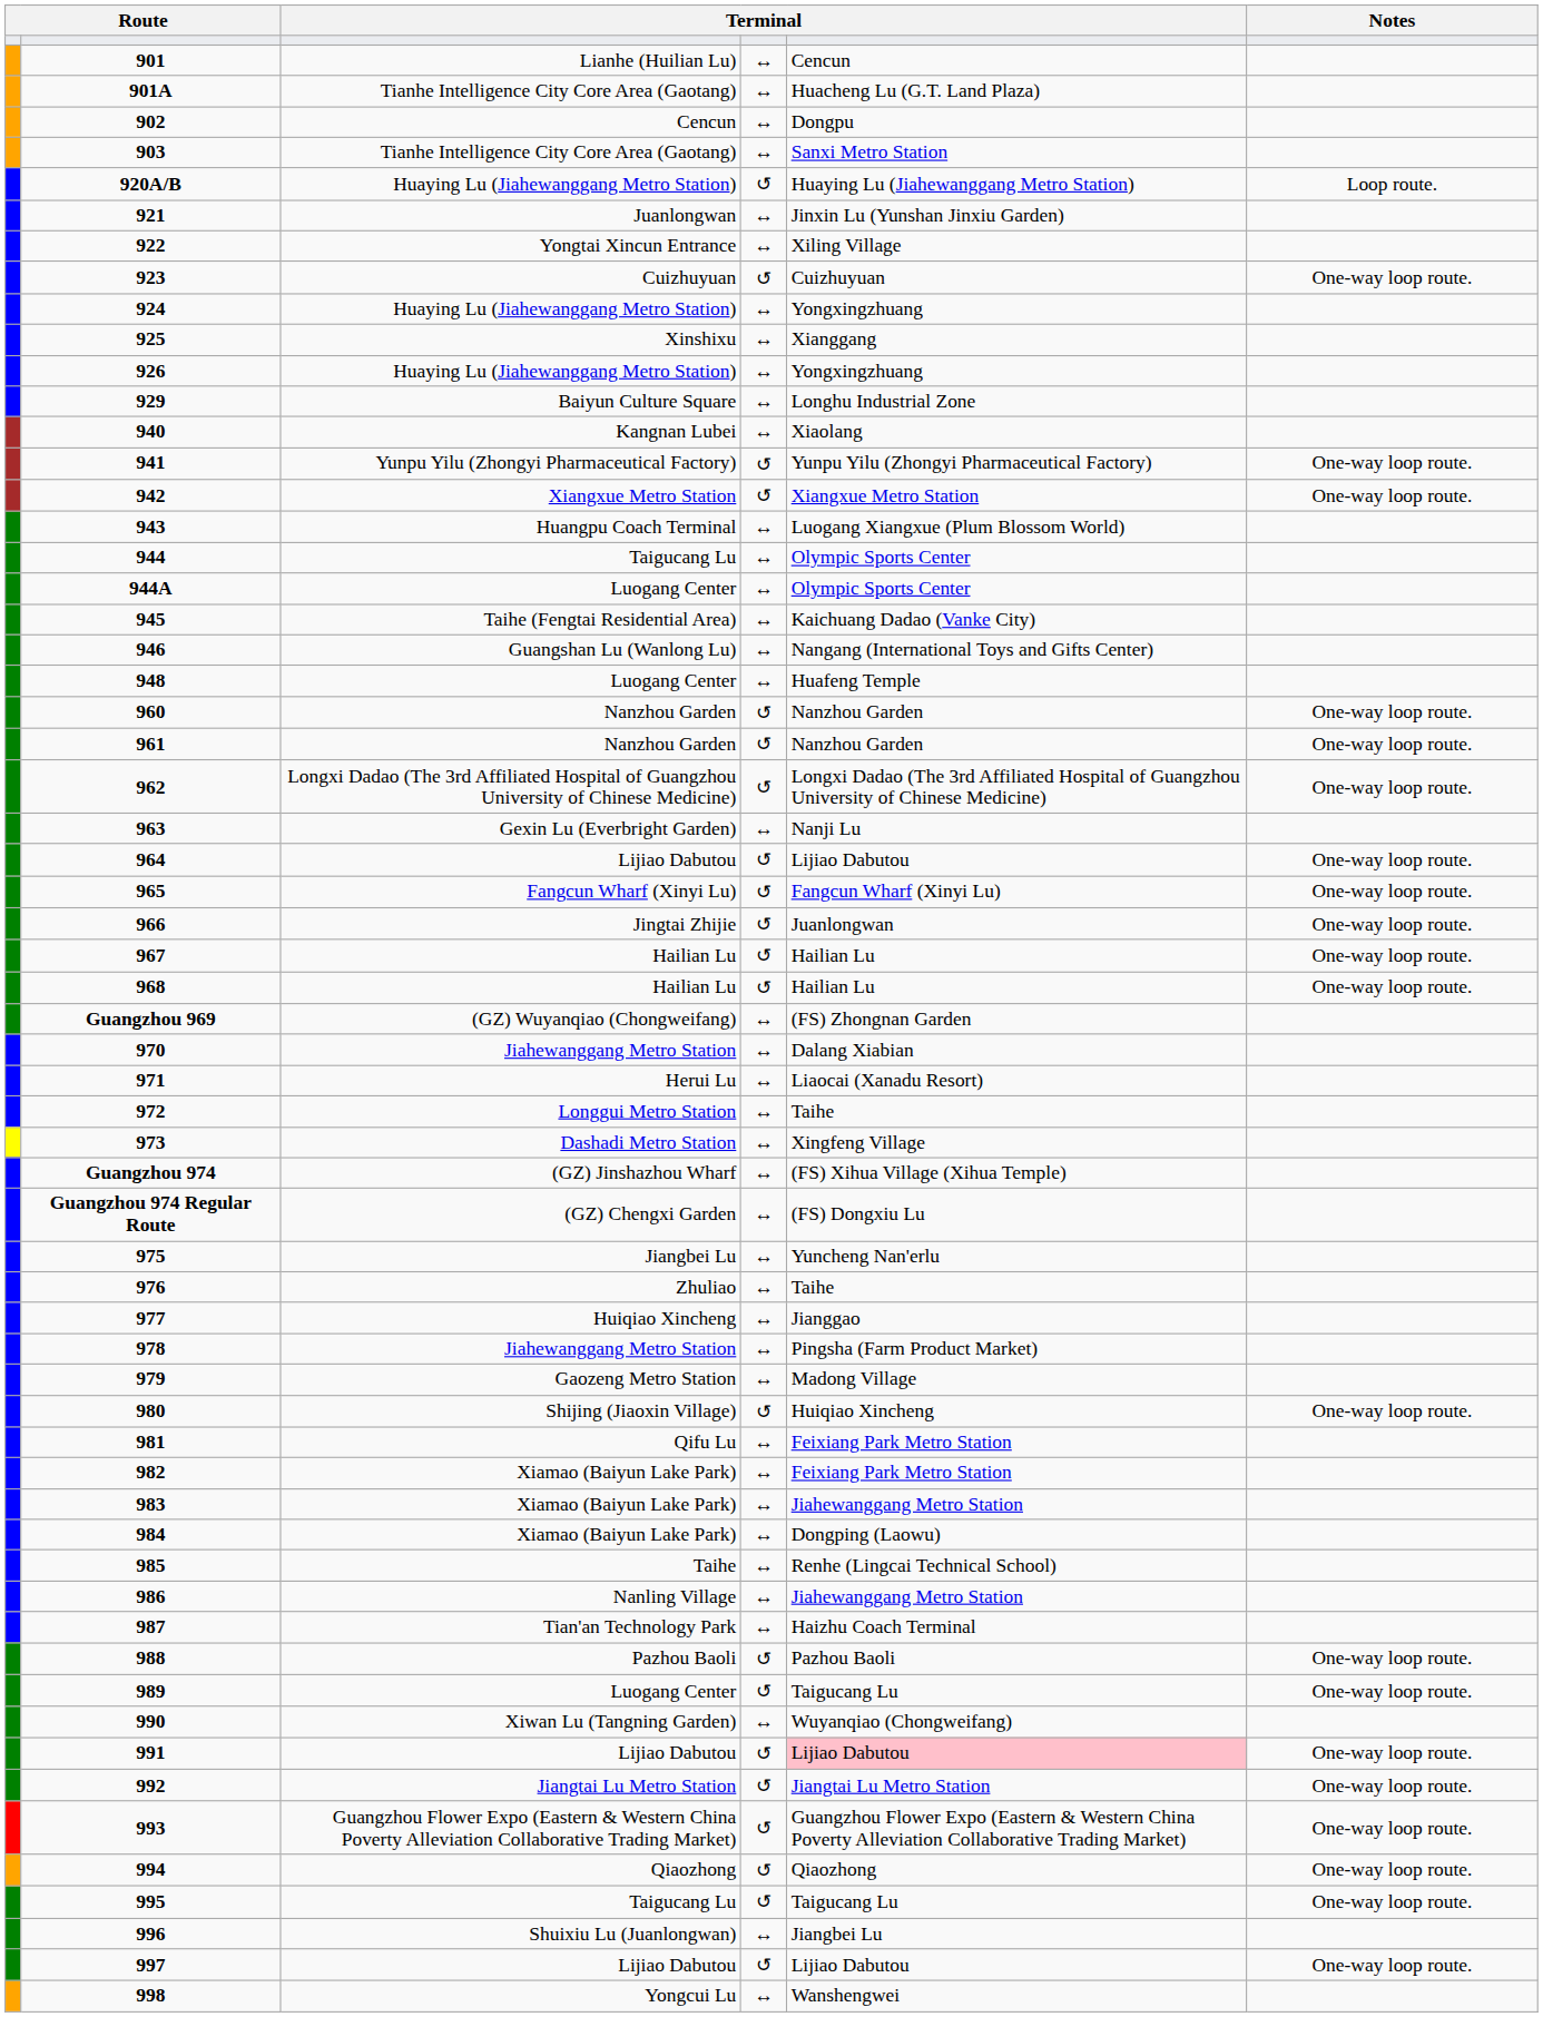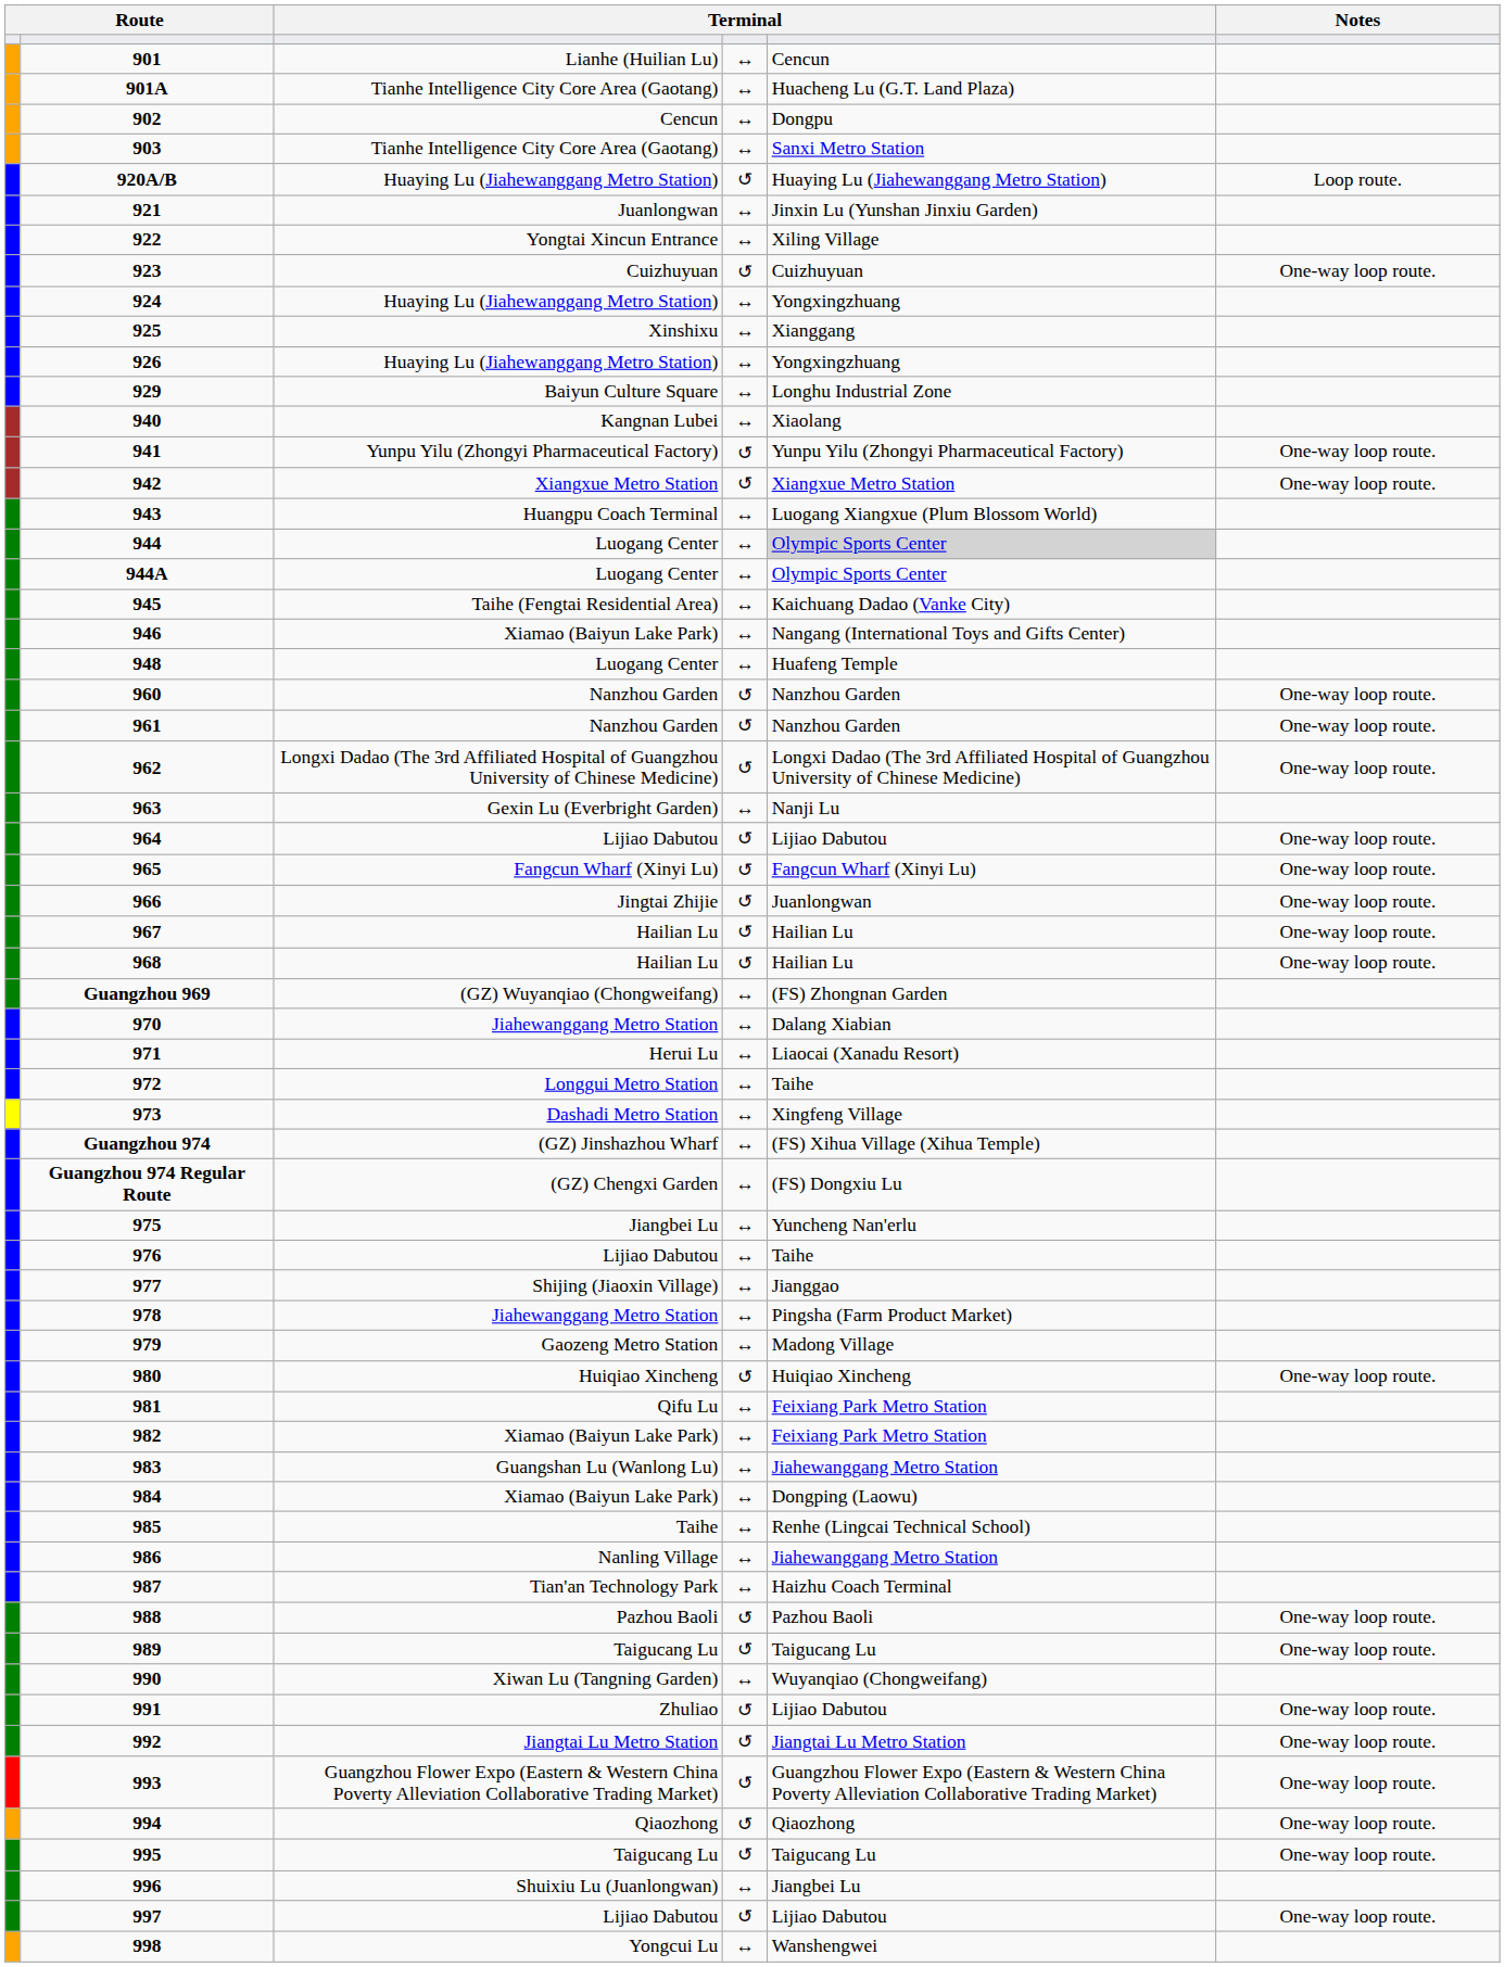 <table class="wikitable sortable" style="width:100%; text-align:center;">
 <tr>
 <th colspan="2" width="18%">Route</th>
 <th colspan="3">Terminal</th>
 <th width="19%">Notes</th>
 </tr>
 <tr style="background:#EAECF0" height=0>
 <td width="1%"></td>
 <td></td>
 <td width="30%"></td>
 <td></td>
 <td width="30%"></td>
 <td></td>
 </tr>
 <tr>
 <td style="background:orange"></td>
 <td><strong>901</strong></td>
 <td align=right>Lianhe (Huilian Lu)</td>
 <td>↔</td>
 <td align=left>Cencun</td>
 <td></td>
 </tr>
 <tr>
 <td style="background:orange"></td>
 <td><strong>901A</strong></td>
 <td align=right>Tianhe Intelligence City Core Area (Gaotang)</td>
 <td>↔</td>
 <td align=left>Huacheng Lu (G.T. Land Plaza)</td>
 <td></td>
 </tr>
 <tr>
 <td style="background:orange"></td>
 <td><strong>902</strong></td>
 <td align=right>Cencun</td>
 <td>↔</td>
 <td align=left>Dongpu</td>
 <td></td>
 </tr>
 <tr>
 <td style="background:orange"></td>
 <td><strong>903</strong></td>
 <td align=right>Tianhe Intelligence City Core Area (Gaotang)</td>
 <td>↔</td>
 <td align=left><a href='#'>Sanxi Metro Station</a></td>
 <td></td>
 </tr>
 <tr>
 <td style="background:blue"></td>
 <td><strong>920A/B</strong></td>
 <td align=right>Huaying Lu (<a href='#'>Jiahewanggang Metro Station</a>)</td>
 <td>↺</td>
 <td align=left>Huaying Lu (<a href='#'>Jiahewanggang Metro Station</a>)</td>
 <td>Loop route.</td>
 </tr>
 <tr>
 <td style="background:blue"></td>
 <td><strong>921</strong></td>
 <td align=right>Juanlongwan</td>
 <td>↔</td>
 <td align=left>Jinxin Lu (Yunshan Jinxiu Garden)</td>
 <td></td>
 </tr>
 <tr>
 <td style="background:blue"></td>
 <td><strong>922</strong></td>
 <td align=right>Yongtai Xincun Entrance</td>
 <td>↔</td>
 <td align=left>Xiling Village</td>
 <td></td>
 </tr>
 <tr>
 <td style="background:blue"></td>
 <td><strong>923</strong></td>
 <td align=right>Cuizhuyuan</td>
 <td>↺</td>
 <td align=left>Cuizhuyuan</td>
 <td>One-way loop route.</td>
 </tr>
 <tr>
 <td style="background:blue"></td>
 <td><strong>924</strong></td>
 <td align=right>Huaying Lu (<a href='#'>Jiahewanggang Metro Station</a>)</td>
 <td>↔</td>
 <td align=left>Yongxingzhuang</td>
 <td></td>
 </tr>
 <tr>
 <td style="background:blue"></td>
 <td><strong>925</strong></td>
 <td align=right>Xinshixu</td>
 <td>↔</td>
 <td align=left>Xianggang</td>
 <td></td>
 </tr>
 <tr>
 <td style="background:blue"></td>
 <td><strong>926</strong></td>
 <td align=right>Huaying Lu (<a href='#'>Jiahewanggang Metro Station</a>)</td>
 <td>↔</td>
 <td align=left>Yongxingzhuang</td>
 <td></td>
 </tr>
 <tr>
 <td style="background:blue"></td>
 <td><strong>929</strong></td>
 <td align=right>Baiyun Culture Square</td>
 <td>↔</td>
 <td align=left>Longhu Industrial Zone</td>
 <td></td>
 </tr>
 <tr>
 <td style="background:brown"></td>
 <td><strong>940</strong></td>
 <td align=right>Kangnan Lubei</td>
 <td>↔</td>
 <td align=left>Xiaolang</td>
 <td></td>
 </tr>
 <tr>
 <td style="background:brown"></td>
 <td><strong>941</strong></td>
 <td align=right>Yunpu Yilu (Zhongyi Pharmaceutical Factory)</td>
 <td>↺</td>
 <td align=left>Yunpu Yilu (Zhongyi Pharmaceutical Factory)</td>
 <td>One-way loop route.</td>
 </tr>
 <tr>
 <td style="background:brown"></td>
 <td><strong>942</strong></td>
 <td align=right><a href='#'>Xiangxue Metro Station</a></td>
 <td>↺</td>
 <td align=left><a href='#'>Xiangxue Metro Station</a></td>
 <td>One-way loop route.</td>
 </tr>
 <tr>
 <td style="background:green"></td>
 <td><strong>943</strong></td>
 <td align=right>Huangpu Coach Terminal</td>
 <td>↔</td>
 <td align=left>Luogang Xiangxue (Plum Blossom World)</td>
 <td></td>
 </tr>
 <tr>
 <td style="background:green"></td>
 <td><strong>944</strong></td>
-<td align=right>Taigucang Lu</td>
+<td align=right>Luogang Center</td>
 <td>↔</td>
-<td align=left><a href='#'>Olympic Sports Center</a></td>
+<td align=left style="background: lightgrey;"><a href='#'>Olympic Sports Center</a></td>
 <td></td>
 </tr>
 <tr>
 <td style="background:green"></td>
 <td><strong>944A</strong></td>
 <td align=right>Luogang Center</td>
 <td>↔</td>
 <td align=left><a href='#'>Olympic Sports Center</a></td>
 <td></td>
 </tr>
 <tr>
 <td style="background:green"></td>
 <td><strong>945</strong></td>
 <td align=right>Taihe (Fengtai Residential Area)</td>
 <td>↔</td>
 <td align=left>Kaichuang Dadao (<a href='#'>Vanke</a> City)</td>
 <td></td>
 </tr>
 <tr>
 <td style="background:green"></td>
 <td><strong>946</strong></td>
-<td align=right>Guangshan Lu (Wanlong Lu)</td>
+<td align=right>Xiamao (Baiyun Lake Park)</td>
 <td>↔</td>
 <td align=left>Nangang (International Toys and Gifts Center)</td>
 <td></td>
 </tr>
 <tr>
 <td style="background:green"></td>
 <td><strong>948</strong></td>
 <td align=right>Luogang Center</td>
 <td>↔</td>
 <td align=left>Huafeng Temple</td>
 <td></td>
 </tr>
 <tr>
 <td style="background:green"></td>
 <td><strong>960</strong></td>
 <td align=right>Nanzhou Garden</td>
 <td>↺</td>
 <td align=left>Nanzhou Garden</td>
 <td>One-way loop route.</td>
 </tr>
 <tr>
 <td style="background:green"></td>
 <td><strong>961</strong></td>
 <td align=right>Nanzhou Garden</td>
 <td>↺</td>
 <td align=left>Nanzhou Garden</td>
 <td>One-way loop route.</td>
 </tr>
 <tr>
 <td style="background:green"></td>
 <td><strong>962</strong></td>
 <td align=right>Longxi Dadao (The 3rd Affiliated Hospital of Guangzhou University of Chinese Medicine)</td>
 <td>↺</td>
 <td align=left>Longxi Dadao (The 3rd Affiliated Hospital of Guangzhou University of Chinese Medicine)</td>
 <td>One-way loop route.</td>
 </tr>
 <tr>
 <td style="background:green"></td>
 <td><strong>963</strong></td>
 <td align=right>Gexin Lu (Everbright Garden)</td>
 <td>↔</td>
 <td align=left>Nanji Lu</td>
 <td></td>
 </tr>
 <tr>
 <td style="background:green"></td>
 <td><strong>964</strong></td>
 <td align=right>Lijiao Dabutou</td>
 <td>↺</td>
 <td align=left>Lijiao Dabutou</td>
 <td>One-way loop route.</td>
 </tr>
 <tr>
 <td style="background:green"></td>
 <td><strong>965</strong></td>
 <td align=right><a href='#'>Fangcun Wharf</a> (Xinyi Lu)</td>
 <td>↺</td>
 <td align=left><a href='#'>Fangcun Wharf</a> (Xinyi Lu)</td>
 <td>One-way loop route.</td>
 </tr>
 <tr>
 <td style="background:green"></td>
 <td><strong>966</strong></td>
 <td align=right>Jingtai Zhijie</td>
 <td>↺</td>
 <td align=left>Juanlongwan</td>
 <td>One-way loop route.</td>
 </tr>
 <tr>
 <td style="background:green"></td>
 <td><strong>967</strong></td>
 <td align=right>Hailian Lu</td>
 <td>↺</td>
 <td align=left>Hailian Lu</td>
 <td>One-way loop route.</td>
 </tr>
 <tr>
 <td style="background:green"></td>
 <td><strong>968</strong></td>
 <td align=right>Hailian Lu</td>
 <td>↺</td>
 <td align=left>Hailian Lu</td>
 <td>One-way loop route.</td>
 </tr>
 <tr>
 <td style="background:green"></td>
 <td><strong>Guangzhou 969</strong></td>
 <td align=right>(GZ) Wuyanqiao (Chongweifang)</td>
 <td>↔</td>
 <td align=left>(FS) Zhongnan Garden</td>
 <td></td>
 </tr>
 <tr>
 <td style="background:blue"></td>
 <td><strong>970</strong></td>
 <td align=right><a href='#'>Jiahewanggang Metro Station</a></td>
 <td>↔</td>
 <td align=left>Dalang Xiabian</td>
 <td></td>
 </tr>
 <tr>
 <td style="background:blue"></td>
 <td><strong>971</strong></td>
 <td align=right>Herui Lu</td>
 <td>↔</td>
 <td align=left>Liaocai (Xanadu Resort)</td>
 <td></td>
 </tr>
 <tr>
 <td style="background:blue"></td>
 <td><strong>972</strong></td>
 <td align=right><a href='#'>Longgui Metro Station</a></td>
 <td>↔</td>
 <td align=left>Taihe</td>
 <td></td>
 </tr>
 <tr>
 <td style="background:yellow"></td>
 <td><strong>973</strong></td>
 <td align=right><a href='#'>Dashadi Metro Station</a></td>
 <td>↔</td>
 <td align=left>Xingfeng Village</td>
 <td></td>
 </tr>
 <tr>
 <td style="background:blue"></td>
 <td><strong>Guangzhou 974</strong></td>
 <td align=right>(GZ) Jinshazhou Wharf</td>
 <td>↔</td>
 <td align=left>(FS) Xihua Village (Xihua Temple)</td>
 <td></td>
 </tr>
 <tr>
 <td style="background:blue"></td>
 <td><strong>Guangzhou 974 Regular Route</strong></td>
 <td align=right>(GZ) Chengxi Garden</td>
 <td>↔</td>
 <td align=left>(FS) Dongxiu Lu</td>
 <td></td>
 </tr>
 <tr>
 <td style="background:blue"></td>
 <td><strong>975</strong></td>
 <td align=right>Jiangbei Lu</td>
 <td>↔</td>
 <td align=left>Yuncheng Nan'erlu</td>
 <td></td>
 </tr>
 <tr>
 <td style="background:blue"></td>
 <td><strong>976</strong></td>
-<td align=right>Zhuliao</td>
+<td align=right>Lijiao Dabutou</td>
 <td>↔</td>
 <td align=left>Taihe</td>
 <td></td>
 </tr>
 <tr>
 <td style="background:blue"></td>
 <td><strong>977</strong></td>
-<td align=right>Huiqiao Xincheng</td>
+<td align=right>Shijing (Jiaoxin Village)</td>
 <td>↔</td>
 <td align=left>Jianggao</td>
 <td></td>
 </tr>
 <tr>
 <td style="background:blue"></td>
 <td><strong>978</strong></td>
 <td align=right><a href='#'>Jiahewanggang Metro Station</a></td>
 <td>↔</td>
 <td align=left>Pingsha (Farm Product Market)</td>
 <td></td>
 </tr>
 <tr>
 <td style="background:blue"></td>
 <td><strong>979</strong></td>
 <td align=right>Gaozeng Metro Station</td>
 <td>↔</td>
 <td align=left>Madong Village</td>
 <td></td>
 </tr>
 <tr>
 <td style="background:blue"></td>
 <td><strong>980</strong></td>
-<td align=right>Shijing (Jiaoxin Village)</td>
+<td align=right>Huiqiao Xincheng</td>
 <td>↺</td>
 <td align=left>Huiqiao Xincheng</td>
 <td>One-way loop route.</td>
 </tr>
 <tr>
 <td style="background:blue"></td>
 <td><strong>981</strong></td>
 <td align=right>Qifu Lu</td>
 <td>↔</td>
 <td align=left><a href='#'>Feixiang Park Metro Station</a></td>
 <td></td>
 </tr>
 <tr>
 <td style="background:blue"></td>
 <td><strong>982</strong></td>
 <td align=right>Xiamao (Baiyun Lake Park)</td>
 <td>↔</td>
 <td align=left><a href='#'>Feixiang Park Metro Station</a></td>
 <td></td>
 </tr>
 <tr>
 <td style="background:blue"></td>
 <td><strong>983</strong></td>
-<td align=right>Xiamao (Baiyun Lake Park)</td>
+<td align=right>Guangshan Lu (Wanlong Lu)</td>
 <td>↔</td>
 <td align=left><a href='#'>Jiahewanggang Metro Station</a></td>
 <td></td>
 </tr>
 <tr>
 <td style="background:blue"></td>
 <td><strong>984</strong></td>
 <td align=right>Xiamao (Baiyun Lake Park)</td>
 <td>↔</td>
 <td align=left>Dongping (Laowu)</td>
 <td></td>
 </tr>
 <tr>
 <td style="background:blue"></td>
 <td><strong>985</strong></td>
 <td align=right>Taihe</td>
 <td>↔</td>
 <td align=left>Renhe (Lingcai Technical School)</td>
 <td></td>
 </tr>
 <tr>
 <td style="background:blue"></td>
 <td><strong>986</strong></td>
 <td align=right>Nanling Village</td>
 <td>↔</td>
 <td align=left><a href='#'>Jiahewanggang Metro Station</a></td>
 <td></td>
 </tr>
 <tr>
 <td style="background:blue"></td>
 <td><strong>987</strong></td>
 <td align=right>Tian'an Technology Park</td>
 <td>↔</td>
 <td align=left>Haizhu Coach Terminal</td>
 <td></td>
 </tr>
 <tr>
 <td style="background:green"></td>
 <td><strong>988</strong></td>
 <td align=right>Pazhou Baoli</td>
 <td>↺</td>
 <td align=left>Pazhou Baoli</td>
 <td>One-way loop route.</td>
 </tr>
 <tr>
 <td style="background:green"></td>
 <td><strong>989</strong></td>
-<td align=right>Luogang Center</td>
+<td align=right>Taigucang Lu</td>
 <td>↺</td>
 <td align=left>Taigucang Lu</td>
 <td>One-way loop route.</td>
 </tr>
 <tr>
 <td style="background:green"></td>
 <td><strong>990</strong></td>
 <td align=right>Xiwan Lu (Tangning Garden)</td>
 <td>↔</td>
 <td align=left>Wuyanqiao (Chongweifang)</td>
 <td></td>
 </tr>
 <tr>
 <td style="background:green"></td>
 <td><strong>991</strong></td>
-<td align=right>Lijiao Dabutou</td>
+<td align=right>Zhuliao</td>
 <td>↺</td>
-<td align=left style="background: pink;">Lijiao Dabutou</td>
+<td align=left>Lijiao Dabutou</td>
 <td>One-way loop route.</td>
 </tr>
 <tr>
 <td style="background:green"></td>
 <td><strong>992</strong></td>
 <td align=right><a href='#'>Jiangtai Lu Metro Station</a></td>
 <td>↺</td>
 <td align=left><a href='#'>Jiangtai Lu Metro Station</a></td>
 <td>One-way loop route.</td>
 </tr>
 <tr>
 <td style="background:red"></td>
 <td><strong>993</strong></td>
 <td align=right>Guangzhou Flower Expo (Eastern & Western China Poverty Alleviation Collaborative Trading Market)</td>
 <td>↺</td>
 <td align=left>Guangzhou Flower Expo (Eastern & Western China Poverty Alleviation Collaborative Trading Market)</td>
 <td>One-way loop route.</td>
 </tr>
 <tr>
 <td style="background:orange"></td>
 <td><strong>994</strong></td>
 <td align=right>Qiaozhong</td>
 <td>↺</td>
 <td align=left>Qiaozhong</td>
 <td>One-way loop route.</td>
 </tr>
 <tr>
 <td style="background:green"></td>
 <td><strong>995</strong></td>
 <td align=right>Taigucang Lu</td>
 <td>↺</td>
 <td align=left>Taigucang Lu</td>
 <td>One-way loop route.</td>
 </tr>
 <tr>
 <td style="background:green"></td>
 <td><strong>996</strong></td>
 <td align=right>Shuixiu Lu (Juanlongwan)</td>
 <td>↔</td>
 <td align=left>Jiangbei Lu</td>
 <td></td>
 </tr>
 <tr>
 <td style="background:green"></td>
 <td><strong>997</strong></td>
 <td align=right>Lijiao Dabutou</td>
 <td>↺</td>
 <td align=left>Lijiao Dabutou</td>
 <td>One-way loop route.</td>
 </tr>
 <tr>
 <td style="background:orange"></td>
 <td><strong>998</strong></td>
 <td align=right>Yongcui Lu</td>
 <td>↔</td>
 <td align=left>Wanshengwei</td>
 <td></td>
 </tr>
 </table>
